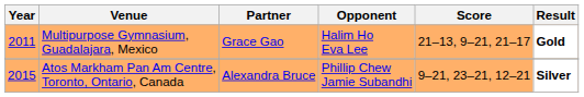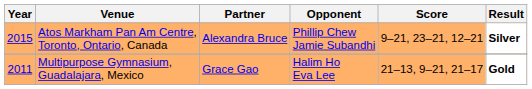 <table class="sortable wikitable" style="font-size: 90%;">
 <tr>
 <th>Year</th>
 <th>Venue</th>
 <th>Partner</th>
 <th>Opponent</th>
 <th>Score</th>
 <th>Result</th>
 </tr>
 <tr style="background:#FFB069">
+<td align="center"><a href='#'>2015</a></td>
+<td align="left"><a href='#'>Atos Markham Pan Am Centre</a>,<br><a href='#'>Toronto, Ontario</a>, Canada</td>
+<td align="left"> <a href='#'>Alexandra Bruce</a></td>
+<td align="left"> <a href='#'>Phillip Chew</a> <br>  <a href='#'>Jamie Subandhi</a></td>
+<td align="left">9–21, 23–21, 12–21</td>
+<td style="text-align:left; background:white"> <strong>Silver</strong></td>
+</tr>
+<tr>
+</tr>
+<tr style="background:#FFB069">
 <td align="center"><a href='#'>2011</a></td>
 <td align="left"><a href='#'>Multipurpose Gymnasium</a>,<br><a href='#'>Guadalajara</a>, Mexico</td>
 <td align="left"> <a href='#'>Grace Gao</a></td>
 <td align="left"> <a href='#'>Halim Ho</a> <br>  <a href='#'>Eva Lee</a></td>
 <td align="left">21–13, 9–21, 21–17</td>
 <td style="text-align:left; background:white"> <strong>Gold</strong></td>
 </tr>
-<tr>
-</tr>
-<tr style="background:#FFB069">
-<td align="center"><a href='#'>2015</a></td>
-<td align="left"><a href='#'>Atos Markham Pan Am Centre</a>,<br><a href='#'>Toronto, Ontario</a>, Canada</td>
-<td align="left"> <a href='#'>Alexandra Bruce</a></td>
-<td align="left"> <a href='#'>Phillip Chew</a> <br>  <a href='#'>Jamie Subandhi</a></td>
-<td align="left">9–21, 23–21, 12–21</td>
-<td style="text-align:left; background:white"> <strong>Silver</strong></td>
-</tr>
 </table>
